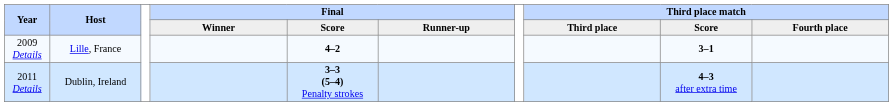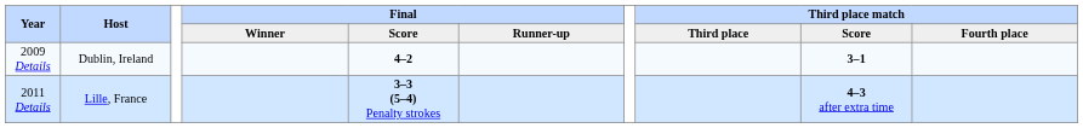 <table border=1 style="border-collapse:collapse; font-size:90%; width:100%; text-align:center" cellpadding=2 cellspacing=0>
 <tr bgcolor=#C1D8FF>
 <th rowspan=2 width=5%>Year</th>
 <th rowspan=2 width=10%>Host</th>
 <th width=1% rowspan=4 bgcolor=ffffff></th>
 <th colspan=3>Final</th>
 <th width=1% rowspan=4 bgcolor=ffffff></th>
 <th colspan=3>Third place match</th>
 </tr>
 <tr bgcolor=#EFEFEF>
 <th width=15%>Winner</th>
 <th width=10%>Score</th>
 <th width=15%>Runner-up</th>
 <th width=15%>Third place</th>
 <th width=10%>Score</th>
 <th width=15%>Fourth place</th>
 </tr>
 <tr bgcolor=#F5FAFF>
 <td>2009 <br><em><a href='#'>Details</a></em></td>
-<td><a href='#'>Lille</a>, France</td>
+<td>Dublin, Ireland</td>
 <td></td>
 <td><strong>4–2</strong></td>
 <td></td>
 <td></td>
 <td><strong>3–1</strong></td>
 <td></td>
 </tr>
 <tr bgcolor=#D0E7FF>
 <td>2011 <br><em><a href='#'>Details</a></em></td>
-<td>Dublin, Ireland</td>
+<td><a href='#'>Lille</a>, France</td>
 <td></td>
 <td><strong>3–3</strong> <br> <strong>(5–4)</strong> <br> <a href='#'>Penalty strokes</a></td>
 <td></td>
 <td></td>
 <td><strong>4–3</strong> <br> <a href='#'>after extra time</a></td>
 <td></td>
 </tr>
 </table>
